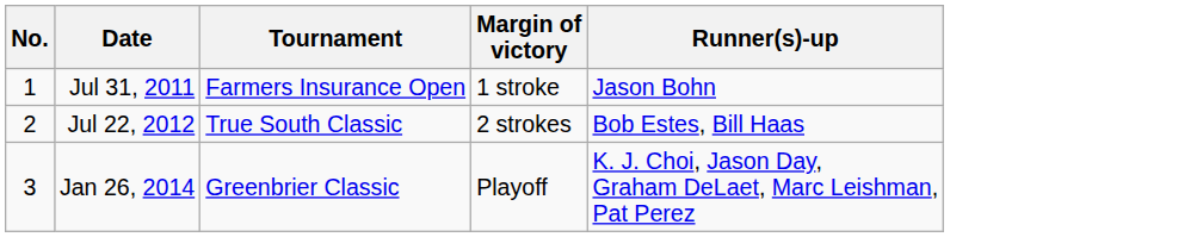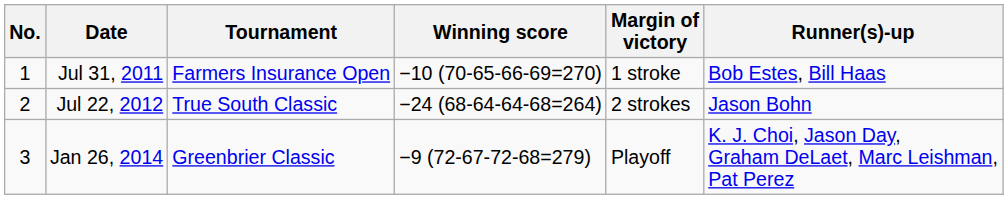 <table class="wikitable" style="font-size:95%;">
 <tr>
 <th>No.</th>
 <th>Date</th>
 <th>Tournament</th>
+<th>Winning score</th>
 <th>Margin of<br>victory</th>
 <th>Runner(s)-up</th>
 </tr>
 <tr>
 <td align=center>1</td>
 <td align=right>Jul 31, <a href='#'>2011</a></td>
 <td><a href='#'>Farmers Insurance Open</a></td>
+<td>−10 (70-65-66-69=270)</td>
 <td>1 stroke</td>
-<td> <a href='#'>Jason Bohn</a></td>
+<td> <a href='#'>Bob Estes</a>,  <a href='#'>Bill Haas</a></td>
 </tr>
 <tr>
 <td align=center>2</td>
 <td align=right>Jul 22, <a href='#'>2012</a></td>
 <td><a href='#'>True South Classic</a></td>
+<td>−24 (68-64-64-68=264)</td>
 <td>2 strokes</td>
-<td> <a href='#'>Bob Estes</a>,  <a href='#'>Bill Haas</a></td>
+<td> <a href='#'>Jason Bohn</a></td>
 </tr>
 <tr>
 <td align=center>3</td>
 <td align=right>Jan 26, <a href='#'>2014</a></td>
 <td><a href='#'>Greenbrier Classic</a></td>
+<td>−9 (72-67-72-68=279)</td>
 <td>Playoff</td>
 <td> <a href='#'>K. J. Choi</a>,  <a href='#'>Jason Day</a>,<br>  <a href='#'>Graham DeLaet</a>,  <a href='#'>Marc Leishman</a>,<br> <a href='#'>Pat Perez</a></td>
 </tr>
 </table>
